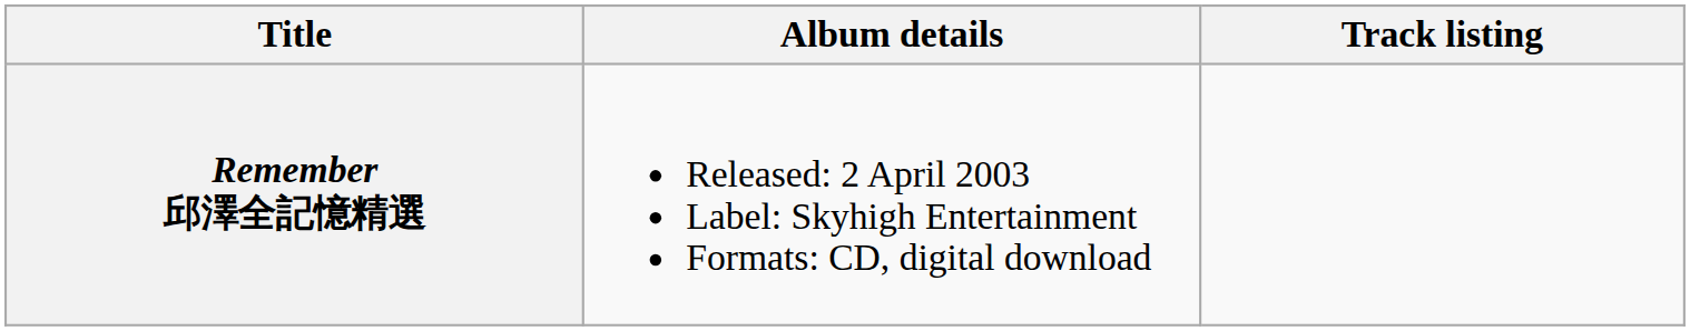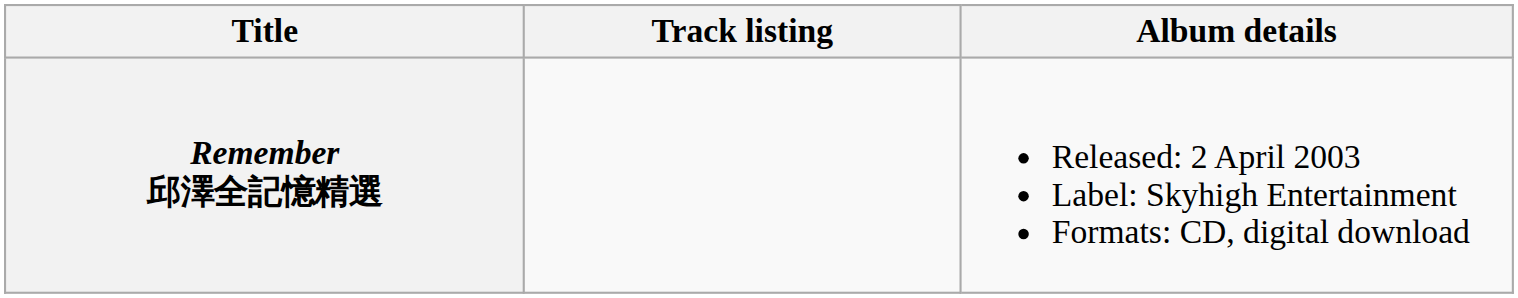 <table class="wikitable plainrowheaders" style="text-align:center;">
 <tr>
 <th style="width:15em;">Title</th>
+<th style="width:200px;">Track listing</th>
 <th style="width:16em;">Album details</th>
-<th style="width:200px;">Track listing</th>
 </tr>
 <tr>
 <th scope="row"><em>Remember</em> <br>邱澤全記憶精選</th>
+<td style="text-align:center;"></td>
 <td align="left"><br><ul><li>Released: 2 April 2003</li><li>Label: Skyhigh Entertainment</li><li>Formats: CD, digital download</li></ul></td>
-<td style="text-align:center;"></td>
 </tr>
 </table>
